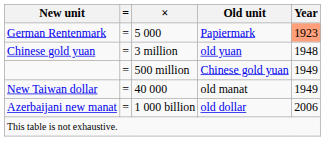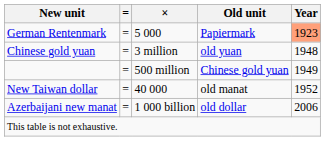 <table class="wikitable col3right">
 <tr>
 <th>New unit</th>
 <th>=</th>
 <th>×</th>
 <th>Old unit</th>
 <th>Year</th>
 </tr>
 <tr>
 <td><a href='#'>German Rentenmark</a></td>
 <td>=</td>
 <td>5 000</td>
 <td><a href='#'>Papiermark</a></td>
 <td style="background: lightsalmon;">1923</td>
 </tr>
 <tr>
 <td><a href='#'>Chinese gold yuan</a></td>
 <td>=</td>
 <td>3 million</td>
 <td><a href='#'>old yuan</a></td>
 <td>1948</td>
 </tr>
 <tr>
 <td></td>
 <td>=</td>
 <td>500 million</td>
 <td><a href='#'>Chinese gold yuan</a></td>
 <td>1949</td>
 </tr>
 <tr>
 <td><a href='#'>New Taiwan dollar</a></td>
 <td>=</td>
 <td>40 000</td>
 <td>old manat</td>
-<td>1949</td>
+<td>1952</td>
 </tr>
 <tr>
 <td><a href='#'>Azerbaijani new manat</a></td>
 <td>=</td>
 <td>1 000 billion</td>
 <td><a href='#'>old dollar</a></td>
 <td>2006</td>
 </tr>
 <tr>
 <td colspan=5><small>This table is not exhaustive.</small></td>
 </tr>
 </table>
